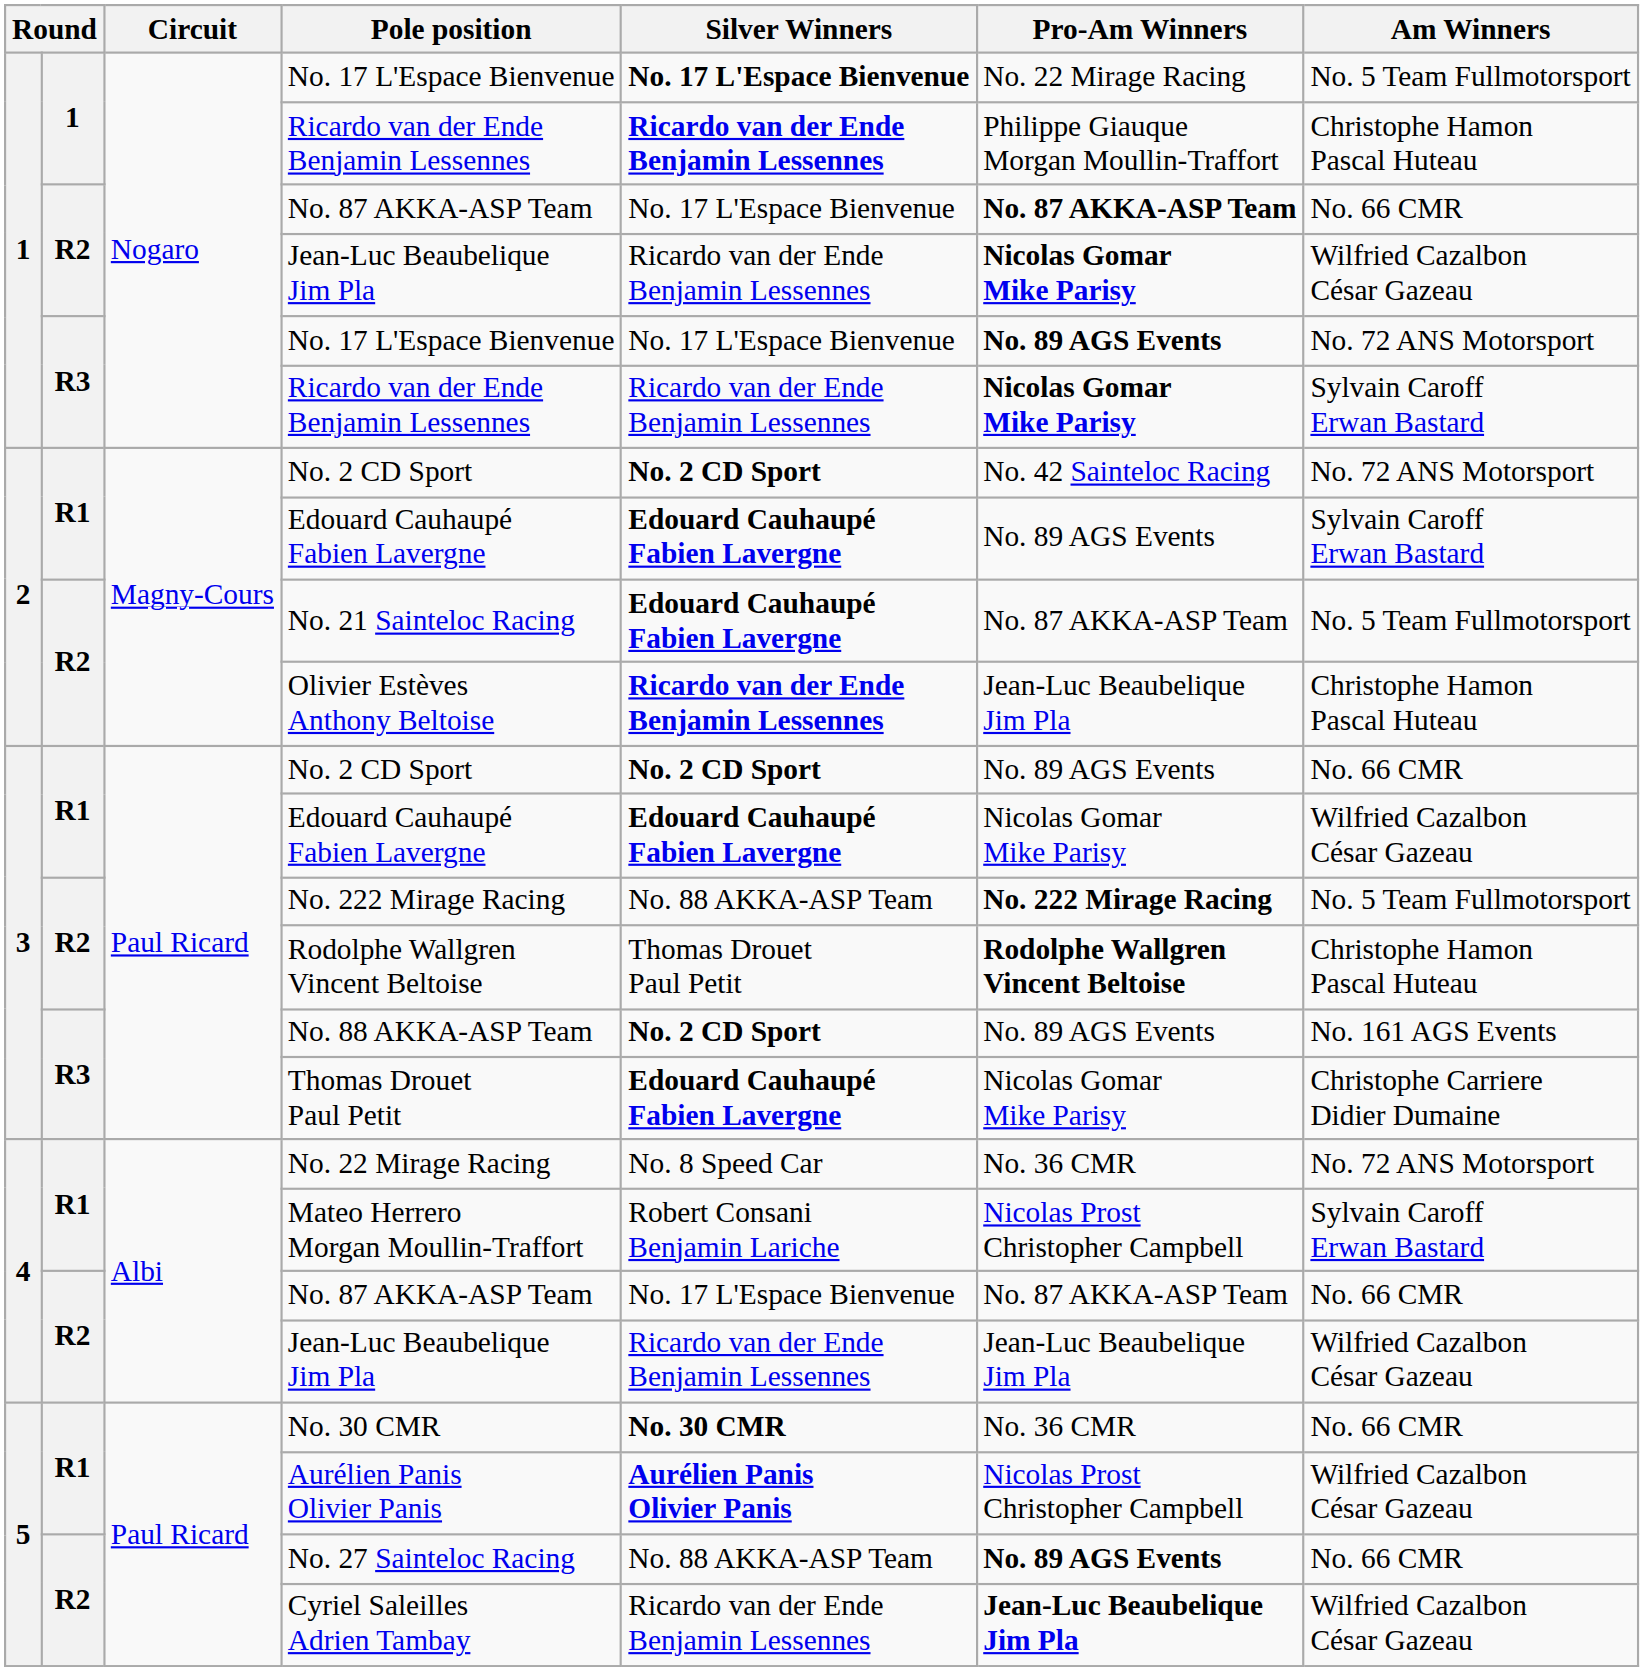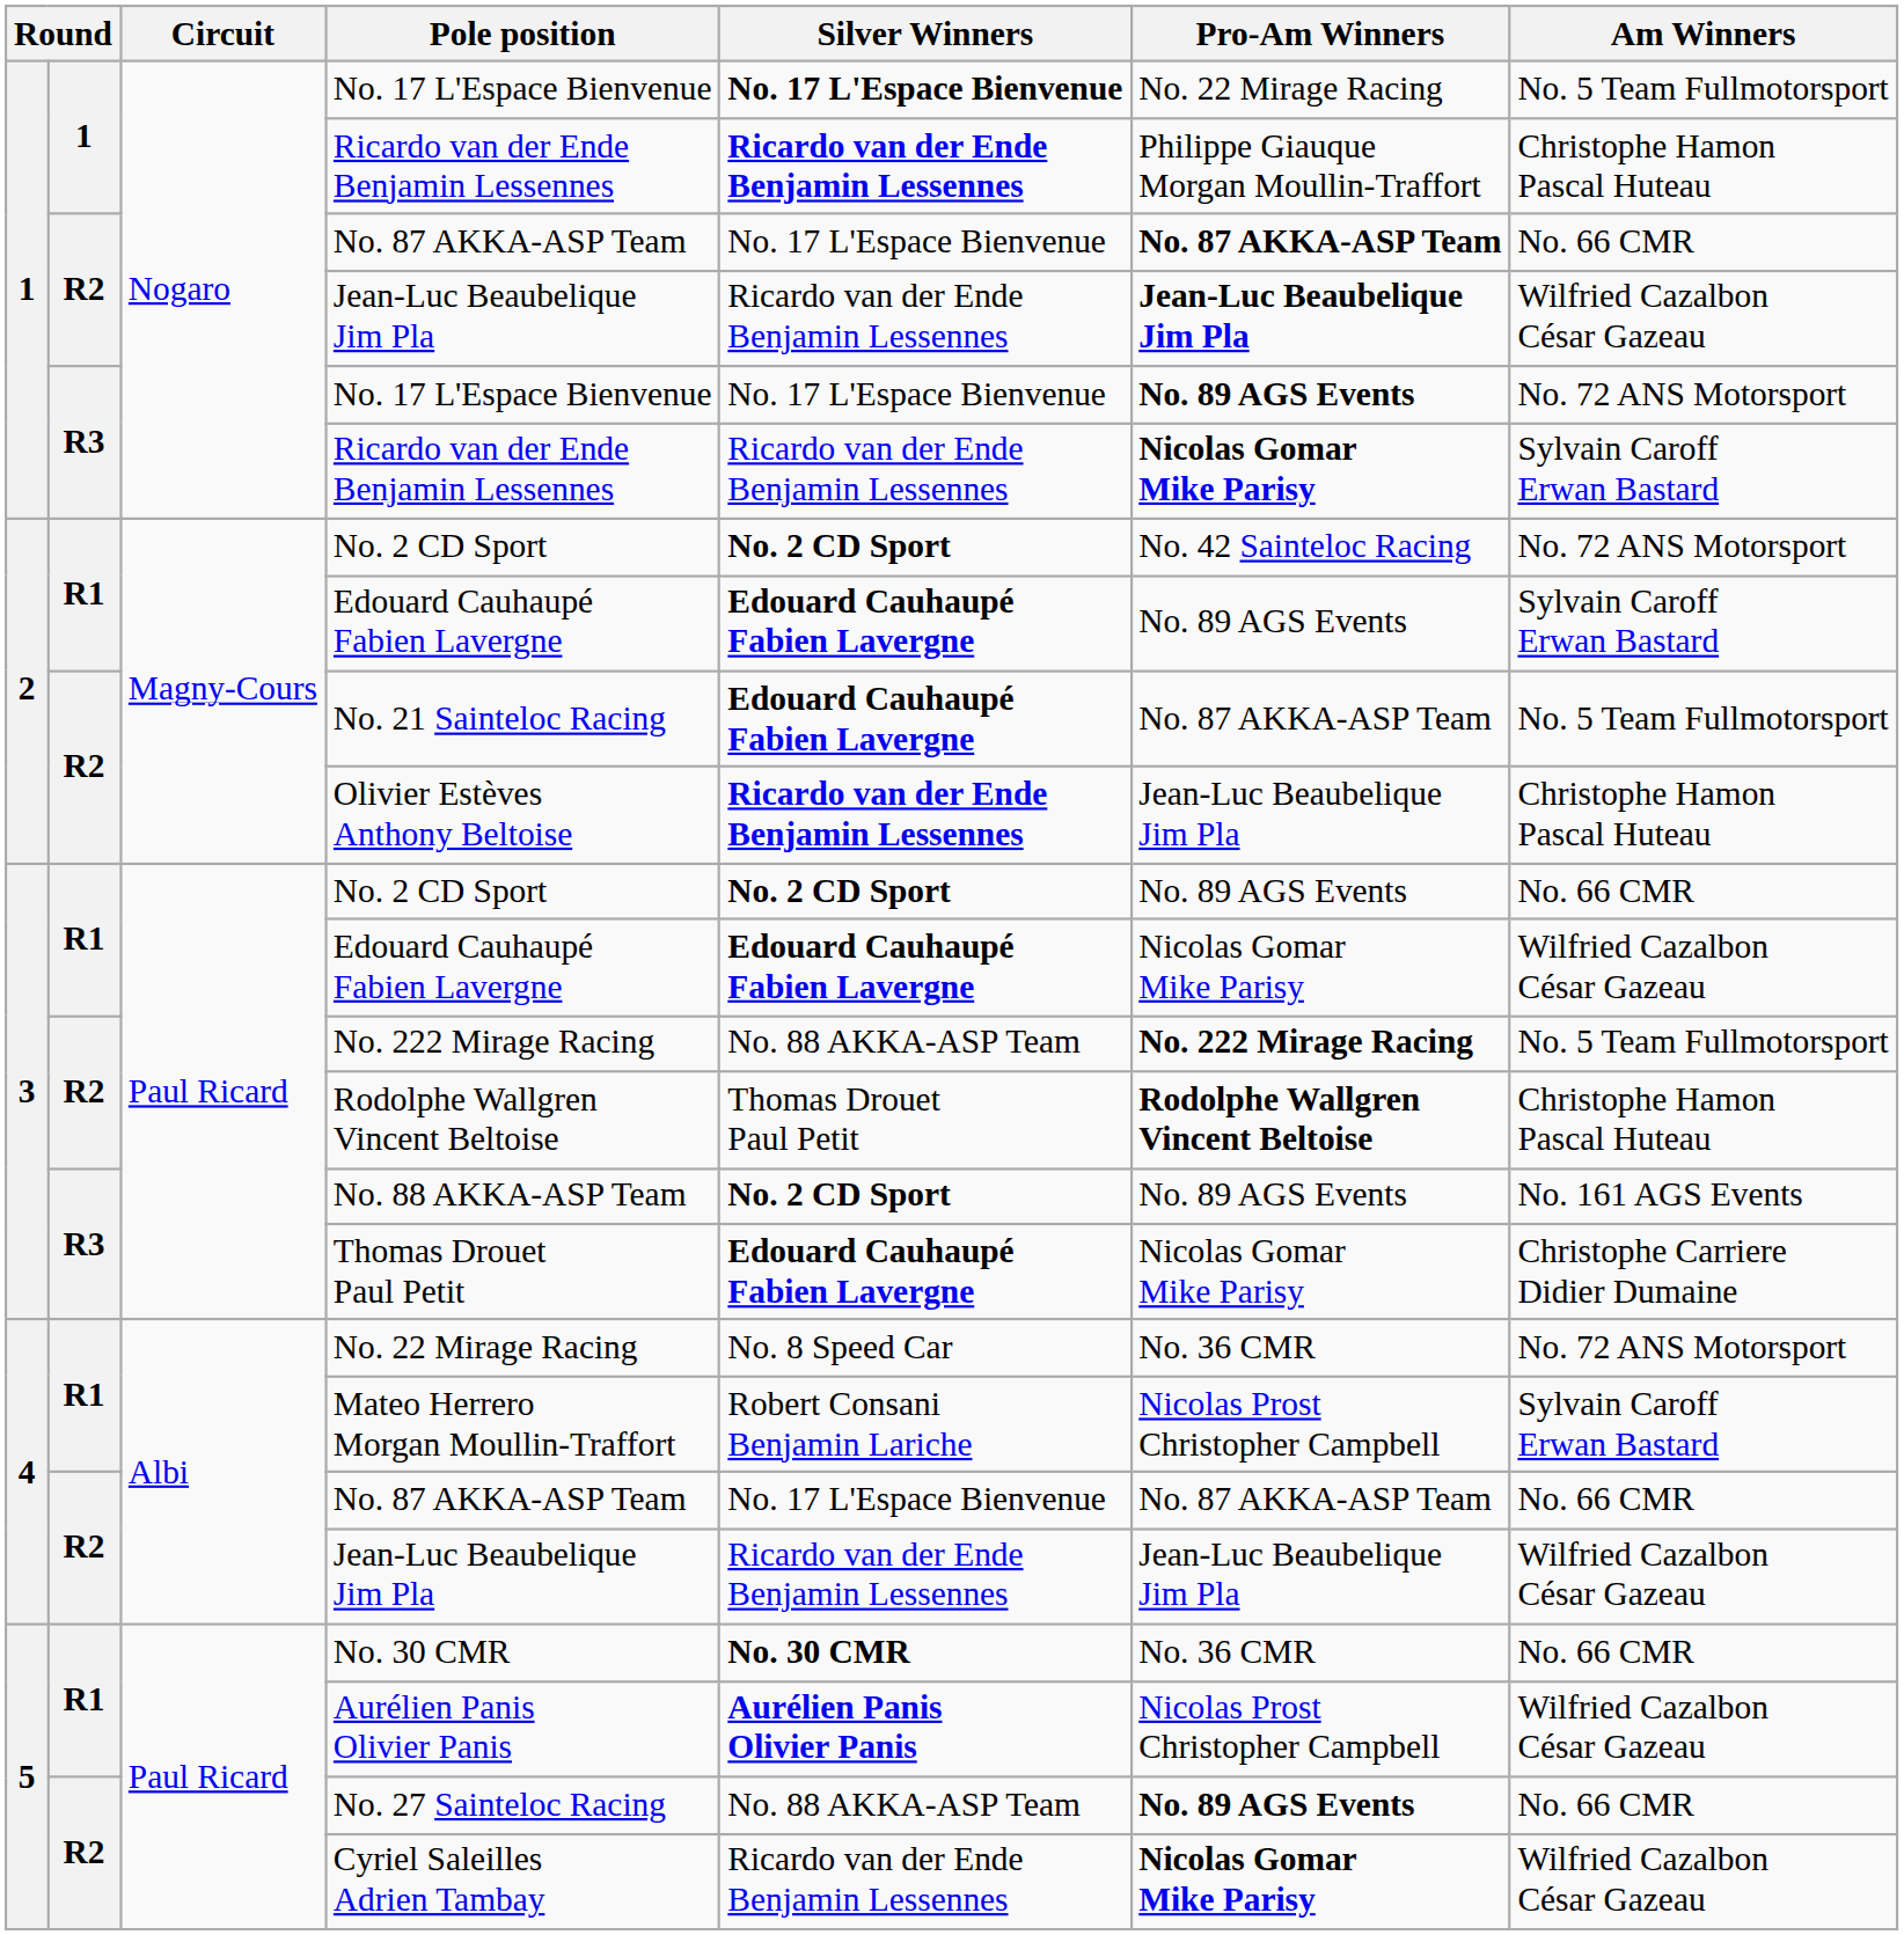 <table class="wikitable" style="font-size: 85%;">
 <tr>
 <th colspan=2>Round</th>
 <th>Circuit</th>
 <th>Pole position</th>
 <th>Silver Winners</th>
 <th>Pro-Am Winners</th>
 <th>Am Winners</th>
 </tr>
 <tr>
 <th rowspan=6>1</th>
 <th rowspan=2>1</th>
 <td rowspan=6> <a href='#'>Nogaro</a></td>
 <td> No. 17 L'Espace Bienvenue</td>
 <td><strong> No. 17 L'Espace Bienvenue</strong></td>
 <td> No. 22 Mirage Racing</td>
 <td> No. 5 Team Fullmotorsport</td>
 </tr>
 <tr>
 <td> <a href='#'>Ricardo van der Ende</a><br> <a href='#'>Benjamin Lessennes</a></td>
 <td><strong> <a href='#'>Ricardo van der Ende</a><br> <a href='#'>Benjamin Lessennes</a></strong></td>
 <td> Philippe Giauque<br> Morgan Moullin-Traffort</td>
 <td> Christophe Hamon<br> Pascal Huteau</td>
 </tr>
 <tr>
 <th rowspan=2>R2</th>
 <td> No. 87 AKKA-ASP Team</td>
 <td> No. 17 L'Espace Bienvenue</td>
 <td><strong> No. 87 AKKA-ASP Team</strong></td>
 <td> No. 66 CMR</td>
 </tr>
 <tr>
 <td> Jean-Luc Beaubelique<br> <a href='#'>Jim Pla</a></td>
 <td> Ricardo van der Ende<br> <a href='#'>Benjamin Lessennes</a></td>
-<td><strong> Nicolas Gomar<br> <a href='#'>Mike Parisy</a></strong></td>
+<td><strong> Jean-Luc Beaubelique<br> <a href='#'>Jim Pla</a></strong></td>
 <td> Wilfried Cazalbon<br> César Gazeau</td>
 </tr>
 <tr>
 <th rowspan=2>R3</th>
 <td> No. 17 L'Espace Bienvenue</td>
 <td> No. 17 L'Espace Bienvenue</td>
 <td><strong> No. 89 AGS Events</strong></td>
 <td> No. 72 ANS Motorsport</td>
 </tr>
 <tr>
 <td> <a href='#'>Ricardo van der Ende</a><br> <a href='#'>Benjamin Lessennes</a></td>
 <td> <a href='#'>Ricardo van der Ende</a><br> <a href='#'>Benjamin Lessennes</a></td>
 <td><strong> Nicolas Gomar<br> <a href='#'>Mike Parisy</a></strong></td>
 <td> Sylvain Caroff<br> <a href='#'>Erwan Bastard</a></td>
 </tr>
 <tr>
 <th rowspan=4>2</th>
 <th rowspan=2>R1</th>
 <td rowspan=4> <a href='#'>Magny-Cours</a></td>
 <td> No. 2 CD Sport</td>
 <td><strong> No. 2 CD Sport</strong></td>
 <td> No. 42 <a href='#'>Sainteloc Racing</a></td>
 <td> No. 72 ANS Motorsport</td>
 </tr>
 <tr>
 <td> Edouard Cauhaupé<br> <a href='#'>Fabien Lavergne</a></td>
 <td><strong> Edouard Cauhaupé<br> <a href='#'>Fabien Lavergne</a></strong></td>
 <td> No. 89 AGS Events</td>
 <td> Sylvain Caroff<br> <a href='#'>Erwan Bastard</a></td>
 </tr>
 <tr>
 <th rowspan=2>R2</th>
 <td> No. 21 <a href='#'>Sainteloc Racing</a></td>
 <td><strong> Edouard Cauhaupé<br> <a href='#'>Fabien Lavergne</a></strong></td>
 <td> No. 87 AKKA-ASP Team</td>
 <td> No. 5 Team Fullmotorsport</td>
 </tr>
 <tr>
 <td> Olivier Estèves<br> <a href='#'>Anthony Beltoise</a></td>
 <td><strong> <a href='#'>Ricardo van der Ende</a><br> <a href='#'>Benjamin Lessennes</a></strong></td>
 <td> Jean-Luc Beaubelique<br> <a href='#'>Jim Pla</a></td>
 <td> Christophe Hamon<br> Pascal Huteau</td>
 </tr>
 <tr>
 <th rowspan=6>3</th>
 <th rowspan=2>R1</th>
 <td rowspan=6> <a href='#'>Paul Ricard</a></td>
 <td> No. 2 CD Sport</td>
 <td><strong> No. 2 CD Sport</strong></td>
 <td> No. 89 AGS Events</td>
 <td> No. 66 CMR</td>
 </tr>
 <tr>
 <td> Edouard Cauhaupé<br> <a href='#'>Fabien Lavergne</a></td>
 <td><strong> Edouard Cauhaupé<br> <a href='#'>Fabien Lavergne</a></strong></td>
 <td> Nicolas Gomar<br> <a href='#'>Mike Parisy</a></td>
 <td> Wilfried Cazalbon<br> César Gazeau</td>
 </tr>
 <tr>
 <th rowspan=2>R2</th>
 <td> No. 222 Mirage Racing</td>
 <td> No. 88 AKKA-ASP Team</td>
 <td><strong> No. 222 Mirage Racing</strong></td>
 <td> No. 5 Team Fullmotorsport</td>
 </tr>
 <tr>
 <td> Rodolphe Wallgren<br> Vincent Beltoise</td>
 <td> Thomas Drouet <br> Paul Petit</td>
 <td><strong> Rodolphe Wallgren<br> Vincent Beltoise</strong></td>
 <td> Christophe Hamon<br> Pascal Huteau</td>
 </tr>
 <tr>
 <th rowspan=2>R3</th>
 <td> No. 88 AKKA-ASP Team</td>
 <td><strong> No. 2 CD Sport</strong></td>
 <td> No. 89 AGS Events</td>
 <td> No. 161 AGS Events</td>
 </tr>
 <tr>
 <td> Thomas Drouet <br> Paul Petit</td>
 <td><strong> Edouard Cauhaupé<br> <a href='#'>Fabien Lavergne</a></strong></td>
 <td> Nicolas Gomar<br> <a href='#'>Mike Parisy</a></td>
 <td> Christophe Carriere<br> Didier Dumaine</td>
 </tr>
 <tr>
 <th rowspan=4>4</th>
 <th rowspan=2>R1</th>
 <td rowspan=4> <a href='#'>Albi</a></td>
 <td> No. 22 Mirage Racing</td>
 <td> No. 8 Speed Car</td>
 <td> No. 36 CMR</td>
 <td> No. 72 ANS Motorsport</td>
 </tr>
 <tr>
 <td> Mateo Herrero<br> Morgan Moullin-Traffort</td>
 <td> Robert Consani <br> <a href='#'>Benjamin Lariche</a></td>
 <td> <a href='#'>Nicolas Prost</a><br> Christopher Campbell</td>
 <td> Sylvain Caroff<br> <a href='#'>Erwan Bastard</a></td>
 </tr>
 <tr>
 <th rowspan=2>R2</th>
 <td> No. 87 AKKA-ASP Team</td>
 <td> No. 17 L'Espace Bienvenue</td>
 <td> No. 87 AKKA-ASP Team</td>
 <td> No. 66 CMR</td>
 </tr>
 <tr>
 <td> Jean-Luc Beaubelique<br> <a href='#'>Jim Pla</a></td>
 <td> <a href='#'>Ricardo van der Ende</a><br> <a href='#'>Benjamin Lessennes</a></td>
 <td> Jean-Luc Beaubelique<br> <a href='#'>Jim Pla</a></td>
 <td> Wilfried Cazalbon<br> César Gazeau</td>
 </tr>
 <tr>
 <th rowspan=4>5</th>
 <th rowspan=2>R1</th>
 <td rowspan=4> <a href='#'>Paul Ricard</a></td>
 <td> No. 30 CMR</td>
 <td><strong> No. 30 CMR</strong></td>
 <td> No. 36 CMR</td>
 <td> No. 66 CMR</td>
 </tr>
 <tr>
 <td> <a href='#'>Aurélien Panis</a><br> <a href='#'>Olivier Panis</a></td>
 <td><strong> <a href='#'>Aurélien Panis</a><br> <a href='#'>Olivier Panis</a></strong></td>
 <td> <a href='#'>Nicolas Prost</a><br> Christopher Campbell</td>
 <td> Wilfried Cazalbon<br> César Gazeau</td>
 </tr>
 <tr>
 <th rowspan=2>R2</th>
 <td> No. 27 <a href='#'>Sainteloc Racing</a></td>
 <td> No. 88 AKKA-ASP Team</td>
 <td><strong> No. 89 AGS Events</strong></td>
 <td> No. 66 CMR</td>
 </tr>
 <tr>
 <td> Cyriel Saleilles<br> <a href='#'>Adrien Tambay</a></td>
 <td> Ricardo van der Ende<br> <a href='#'>Benjamin Lessennes</a></td>
-<td><strong> Jean-Luc Beaubelique<br> <a href='#'>Jim Pla</a></strong></td>
+<td><strong> Nicolas Gomar<br> <a href='#'>Mike Parisy</a></strong></td>
 <td> Wilfried Cazalbon<br> César Gazeau</td>
 </tr>
 </table>
